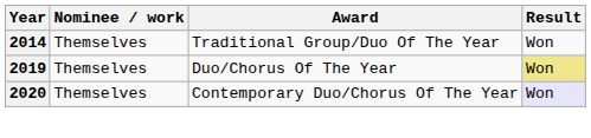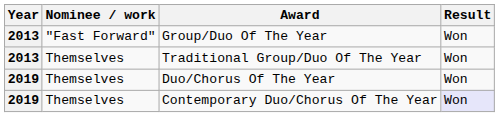 <table class="wikitable sortable">
 <tr>
 <th>Year</th>
 <th>Nominee / work</th>
 <th>Award</th>
 <th>Result</th>
 </tr>
 <tr>
-<th>2014</th>
+<th>2013</th>
+<td>"Fast Forward"</td>
+<td>Group/Duo Of The Year</td>
+<td>Won</td>
+</tr>
+<tr>
+<th>2013</th>
 <td>Themselves</td>
 <td>Traditional Group/Duo Of The Year</td>
 <td>Won</td>
 </tr>
 <tr>
 <th>2019</th>
 <td>Themselves</td>
 <td>Duo/Chorus Of The Year</td>
-<td style="background: khaki;">Won</td>
+<td>Won</td>
 </tr>
 <tr>
-<th>2020</th>
+<th>2019</th>
 <td>Themselves</td>
 <td>Contemporary Duo/Chorus Of The Year</td>
 <td style="background: lavender;">Won</td>
 </tr>
 </table>
